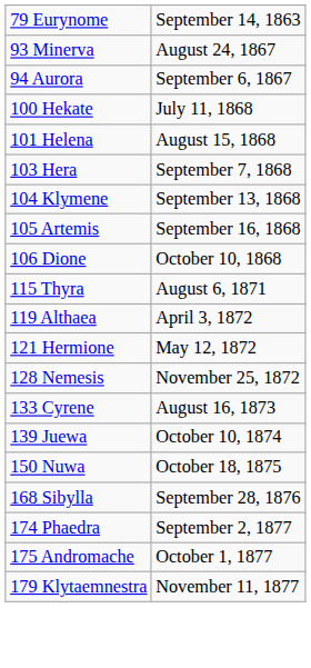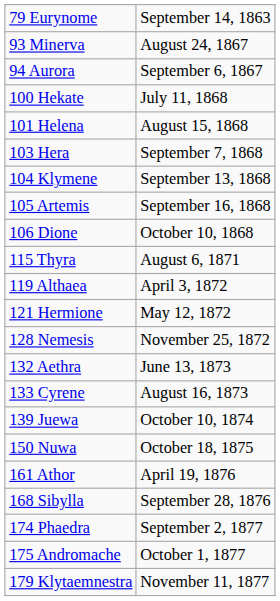 <table class="wikitable" align="right" style="margin: 1em; margin-top: 0; font-size: 0.9em;">
 <tr>
 <td><a href='#'>79 Eurynome</a></td>
 <td>September 14, 1863</td>
 </tr>
 <tr>
 <td><a href='#'>93 Minerva</a></td>
 <td>August 24, 1867</td>
 </tr>
 <tr>
 <td><a href='#'>94 Aurora</a></td>
 <td>September 6, 1867</td>
 </tr>
 <tr>
 <td><a href='#'>100 Hekate</a></td>
 <td>July 11, 1868</td>
 </tr>
 <tr>
 <td><a href='#'>101 Helena</a></td>
 <td>August 15, 1868</td>
 </tr>
 <tr>
 <td><a href='#'>103 Hera</a></td>
 <td>September 7, 1868</td>
 </tr>
 <tr>
 <td><a href='#'>104 Klymene</a></td>
 <td>September 13, 1868</td>
 </tr>
 <tr>
 <td><a href='#'>105 Artemis</a></td>
 <td>September 16, 1868</td>
 </tr>
 <tr>
 <td><a href='#'>106 Dione</a></td>
 <td>October 10, 1868</td>
 </tr>
 <tr>
 <td><a href='#'>115 Thyra</a></td>
 <td>August 6, 1871</td>
 </tr>
 <tr>
 <td><a href='#'>119 Althaea</a></td>
 <td>April 3, 1872</td>
 </tr>
 <tr>
 <td><a href='#'>121 Hermione</a></td>
 <td>May 12, 1872</td>
 </tr>
 <tr>
 <td><a href='#'>128 Nemesis</a></td>
 <td>November 25, 1872</td>
 </tr>
 <tr>
+<td><a href='#'>132 Aethra</a></td>
+<td>June 13, 1873</td>
+</tr>
+<tr>
 <td><a href='#'>133 Cyrene</a></td>
 <td>August 16, 1873</td>
 </tr>
 <tr>
 <td><a href='#'>139 Juewa</a></td>
 <td>October 10, 1874</td>
 </tr>
 <tr>
 <td><a href='#'>150 Nuwa</a></td>
 <td>October 18, 1875</td>
+</tr>
+<tr>
+<td><a href='#'>161 Athor</a></td>
+<td>April 19, 1876</td>
 </tr>
 <tr>
 <td><a href='#'>168 Sibylla</a></td>
 <td>September 28, 1876</td>
 </tr>
 <tr>
 <td><a href='#'>174 Phaedra</a></td>
 <td>September 2, 1877</td>
 </tr>
 <tr>
 <td><a href='#'>175 Andromache</a></td>
 <td>October 1, 1877</td>
 </tr>
 <tr>
 <td><a href='#'>179 Klytaemnestra</a></td>
 <td>November 11, 1877</td>
 </tr>
 </table>
